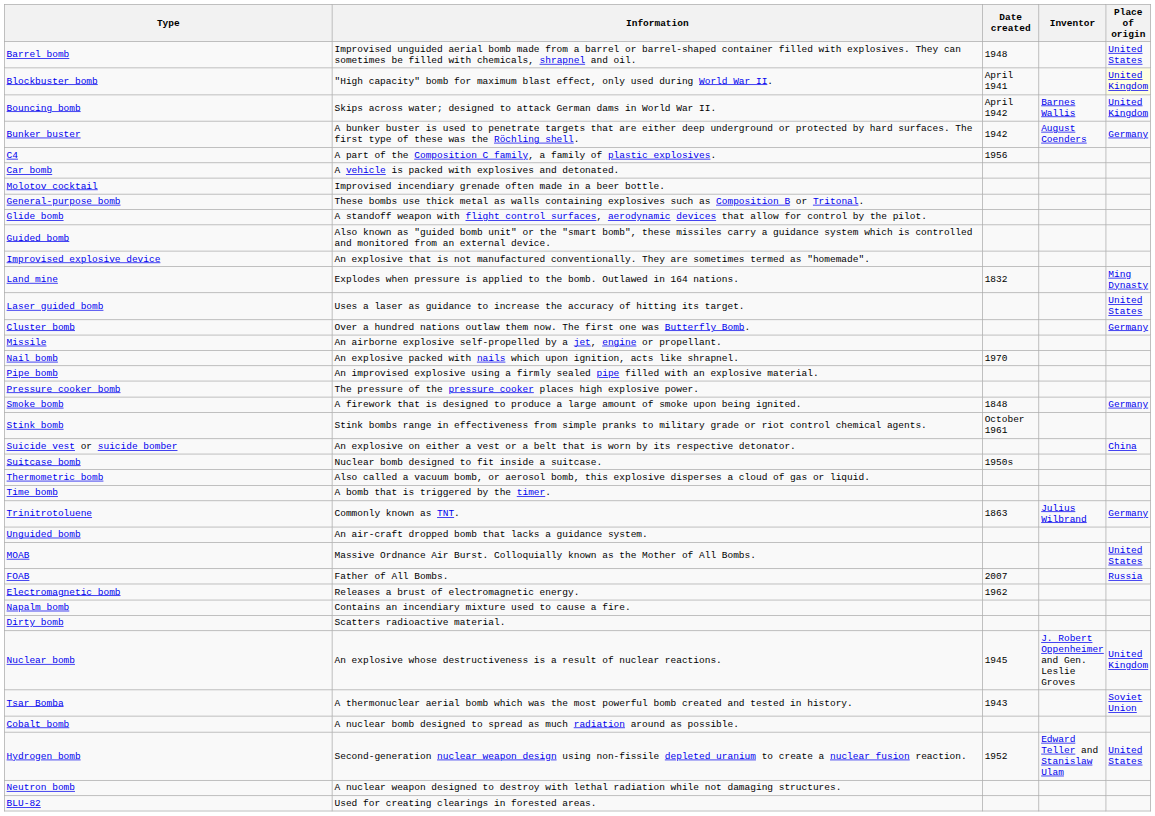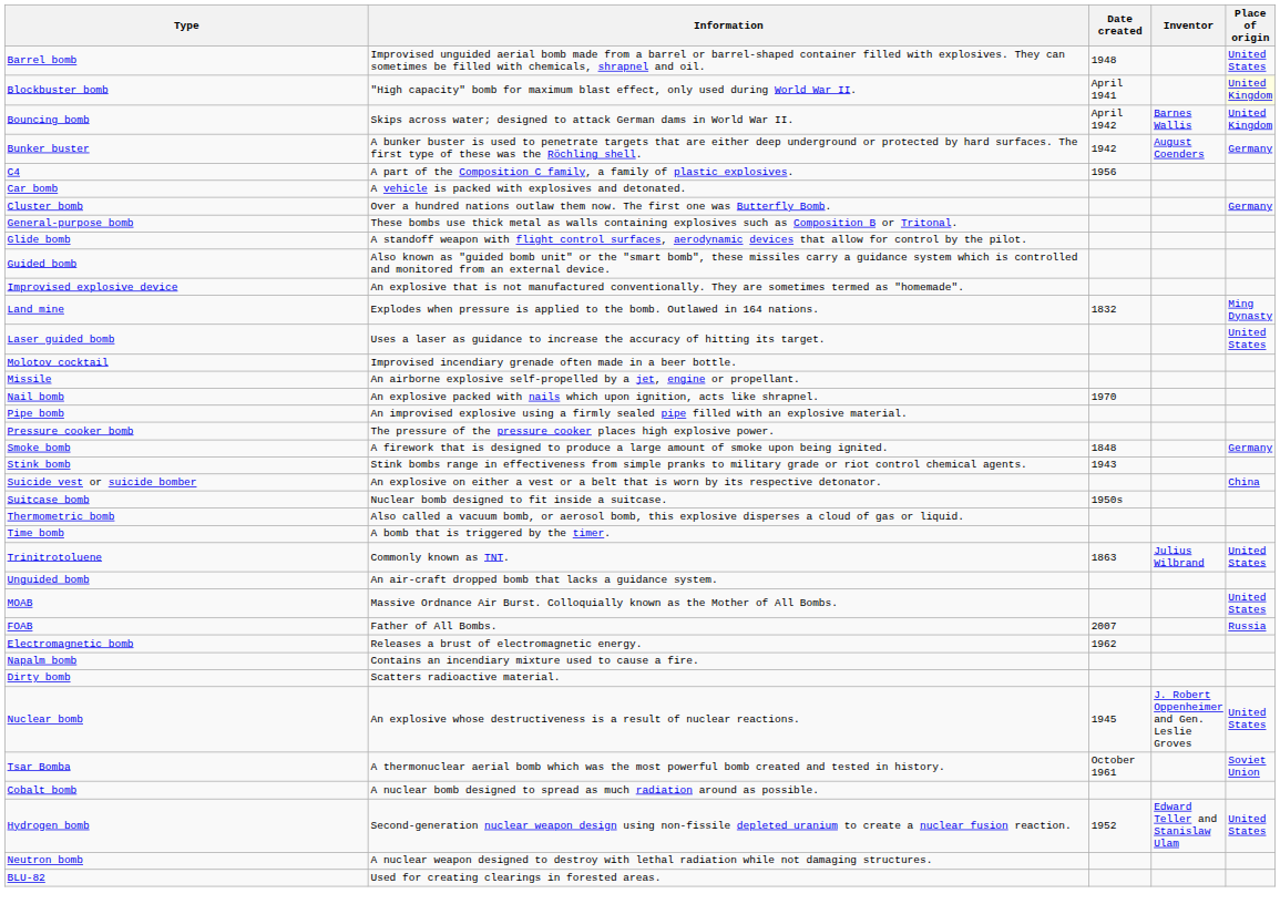 <table class="wikitable sortable">
 <tr>
 <th width="30%">Type</th>
 <th width="60%">Information</th>
 <th width="5%">Date created</th>
 <th width="5%">Inventor</th>
 <th width="5%">Place of origin</th>
 </tr>
 <tr>
 <td><a href='#'>Barrel bomb</a></td>
 <td>Improvised unguided aerial bomb made from a barrel or barrel-shaped container filled with explosives. They can sometimes be filled with chemicals, <a href='#'>shrapnel</a> and oil.</td>
 <td>1948</td>
 <td></td>
 <td><a href='#'>United States</a></td>
 </tr>
 <tr>
 <td><a href='#'>Blockbuster bomb</a></td>
 <td>"High capacity" bomb for maximum blast effect, only used during <a href='#'>World War II</a>.</td>
 <td>April 1941</td>
 <td></td>
 <td style="background: lightyellow;"><a href='#'>United Kingdom</a></td>
 </tr>
 <tr>
 <td><a href='#'>Bouncing bomb</a></td>
 <td>Skips across water; designed to attack German dams in World War II.</td>
 <td>April 1942</td>
 <td><a href='#'>Barnes Wallis</a></td>
 <td><a href='#'>United Kingdom</a></td>
 </tr>
 <tr>
 <td><a href='#'>Bunker buster</a></td>
 <td>A bunker buster is used to penetrate targets that are either deep underground or protected by hard surfaces. The first type of these was the <a href='#'>Röchling shell</a>.</td>
 <td>1942</td>
 <td><a href='#'>August Coenders</a></td>
 <td><a href='#'>Germany</a></td>
 </tr>
 <tr>
 <td><a href='#'>C4</a></td>
 <td>A part of the <a href='#'>Composition C family</a>, a family of <a href='#'>plastic explosives</a>.</td>
 <td>1956</td>
 <td></td>
 <td></td>
 </tr>
 <tr>
 <td><a href='#'>Car bomb</a></td>
 <td>A <a href='#'>vehicle</a> is packed with explosives and detonated.</td>
 <td></td>
 <td></td>
 <td></td>
 </tr>
 <tr>
-<td><a href='#'>Molotov cocktail</a></td>
-<td>Improvised incendiary grenade often made in a beer bottle.</td>
+<td><a href='#'>Cluster bomb</a></td>
+<td>Over a hundred nations outlaw them now. The first one was <a href='#'>Butterfly Bomb</a>.</td>
 <td></td>
 <td></td>
-<td></td>
+<td><a href='#'>Germany</a></td>
 </tr>
 <tr>
 <td><a href='#'>General-purpose bomb</a></td>
 <td>These bombs use thick metal as walls containing explosives such as <a href='#'>Composition B</a> or <a href='#'>Tritonal</a>.</td>
 <td></td>
 <td></td>
 <td></td>
 </tr>
 <tr>
 <td><a href='#'>Glide bomb</a></td>
 <td>A standoff weapon with <a href='#'>flight control surfaces</a>, <a href='#'>aerodynamic</a> <a href='#'>devices</a> that allow for control by the pilot.</td>
 <td></td>
 <td></td>
 <td></td>
 </tr>
 <tr>
 <td><a href='#'>Guided bomb</a></td>
 <td>Also known as "guided bomb unit" or the "smart bomb", these missiles carry a guidance system which is controlled and monitored from an external device.</td>
 <td></td>
 <td></td>
 <td></td>
 </tr>
 <tr>
 <td><a href='#'>Improvised explosive device</a></td>
 <td>An explosive that is not manufactured conventionally. They are sometimes termed as "homemade".</td>
 <td></td>
 <td></td>
 <td></td>
 </tr>
 <tr>
 <td><a href='#'>Land mine</a></td>
 <td>Explodes when pressure is applied to the bomb. Outlawed in 164 nations.</td>
 <td>1832</td>
 <td></td>
 <td><a href='#'>Ming Dynasty</a></td>
 </tr>
 <tr>
 <td><a href='#'>Laser guided bomb</a></td>
 <td>Uses a laser as guidance to increase the accuracy of hitting its target.</td>
 <td></td>
 <td></td>
 <td><a href='#'>United States</a></td>
 </tr>
 <tr>
-<td><a href='#'>Cluster bomb</a></td>
-<td>Over a hundred nations outlaw them now. The first one was <a href='#'>Butterfly Bomb</a>.</td>
+<td><a href='#'>Molotov cocktail</a></td>
+<td>Improvised incendiary grenade often made in a beer bottle.</td>
 <td></td>
 <td></td>
-<td><a href='#'>Germany</a></td>
+<td></td>
 </tr>
 <tr>
 <td><a href='#'>Missile</a></td>
 <td>An airborne explosive self-propelled by a <a href='#'>jet</a>, <a href='#'>engine</a> or propellant.</td>
 <td></td>
 <td></td>
 <td></td>
 </tr>
 <tr>
 <td><a href='#'>Nail bomb</a></td>
 <td>An explosive packed with <a href='#'>nails</a> which upon ignition, acts like shrapnel.</td>
 <td>1970</td>
 <td></td>
 <td></td>
 </tr>
 <tr>
 <td><a href='#'>Pipe bomb</a></td>
 <td>An improvised explosive using a firmly sealed <a href='#'>pipe</a> filled with an explosive material.</td>
 <td></td>
 <td></td>
 <td></td>
 </tr>
 <tr>
 <td><a href='#'>Pressure cooker bomb</a></td>
 <td>The pressure of the <a href='#'>pressure cooker</a> places high explosive power.</td>
 <td></td>
 <td></td>
 <td></td>
 </tr>
 <tr>
 <td><a href='#'>Smoke bomb</a></td>
 <td>A firework that is designed to produce a large amount of smoke upon being ignited.</td>
 <td>1848</td>
 <td></td>
 <td><a href='#'>Germany</a></td>
 </tr>
 <tr>
 <td><a href='#'>Stink bomb</a></td>
 <td>Stink bombs range in effectiveness from simple pranks to military grade or riot control chemical agents.</td>
-<td>October 1961</td>
+<td>1943</td>
 <td></td>
 <td></td>
 </tr>
 <tr>
 <td><a href='#'>Suicide vest</a> or <a href='#'>suicide bomber</a></td>
 <td>An explosive on either a vest or a belt that is worn by its respective detonator.</td>
 <td></td>
 <td></td>
 <td><a href='#'>China</a></td>
 </tr>
 <tr>
 <td><a href='#'>Suitcase bomb</a></td>
 <td>Nuclear bomb designed to fit inside a suitcase.</td>
 <td>1950s</td>
 <td></td>
 <td></td>
 </tr>
 <tr>
 <td><a href='#'>Thermometric bomb</a></td>
 <td>Also called a vacuum bomb, or aerosol bomb, this explosive disperses a cloud of gas or liquid.</td>
 <td></td>
 <td></td>
 <td></td>
 </tr>
 <tr>
 <td><a href='#'>Time bomb</a></td>
 <td>A bomb that is triggered by the <a href='#'>timer</a>.</td>
 <td></td>
 <td></td>
 <td></td>
 </tr>
 <tr>
 <td><a href='#'>Trinitrotoluene</a></td>
 <td>Commonly known as <a href='#'>TNT</a>.</td>
 <td>1863</td>
 <td><a href='#'>Julius Wilbrand</a></td>
-<td><a href='#'>Germany</a></td>
+<td><a href='#'>United States</a></td>
 </tr>
 <tr>
 <td><a href='#'>Unguided bomb</a></td>
 <td>An air-craft dropped bomb that lacks a guidance system.</td>
 <td></td>
 <td></td>
 <td></td>
 </tr>
 <tr>
 <td><a href='#'>MOAB</a></td>
 <td>Massive Ordnance Air Burst. Colloquially known as the Mother of All Bombs.</td>
 <td></td>
 <td></td>
 <td><a href='#'>United States</a></td>
 </tr>
 <tr>
 <td><a href='#'>FOAB</a></td>
 <td>Father of All Bombs.</td>
 <td>2007</td>
 <td></td>
 <td><a href='#'>Russia</a></td>
 </tr>
 <tr>
 <td><a href='#'>Electromagnetic bomb</a></td>
 <td>Releases a brust of electromagnetic energy.</td>
 <td>1962</td>
 <td></td>
 <td></td>
 </tr>
 <tr>
 <td><a href='#'>Napalm bomb</a></td>
 <td>Contains an incendiary mixture used to cause a fire.</td>
 <td></td>
 <td></td>
 <td></td>
 </tr>
 <tr>
 <td><a href='#'>Dirty bomb</a></td>
 <td>Scatters radioactive material.</td>
 <td></td>
 <td></td>
 <td></td>
 </tr>
 <tr>
 <td><a href='#'>Nuclear bomb</a></td>
 <td>An explosive whose destructiveness is a result of nuclear reactions.</td>
 <td>1945</td>
 <td><a href='#'>J. Robert Oppenheimer</a> and Gen. Leslie Groves</td>
-<td><a href='#'>United Kingdom</a></td>
+<td><a href='#'>United States</a></td>
 </tr>
 <tr>
 <td><a href='#'>Tsar Bomba</a></td>
 <td>A thermonuclear aerial bomb which was the most powerful bomb created and tested in history.</td>
-<td>1943</td>
+<td>October 1961</td>
 <td></td>
 <td><a href='#'>Soviet Union</a></td>
 </tr>
 <tr>
 <td><a href='#'>Cobalt bomb</a></td>
 <td>A nuclear bomb designed to spread as much <a href='#'>radiation</a> around as possible.</td>
 <td></td>
 <td></td>
 <td></td>
 </tr>
 <tr>
 <td><a href='#'>Hydrogen bomb</a></td>
 <td>Second-generation <a href='#'>nuclear weapon design</a> using non-fissile <a href='#'>depleted uranium</a> to create a <a href='#'>nuclear fusion</a> reaction.</td>
 <td>1952</td>
 <td><a href='#'>Edward Teller</a> and <a href='#'>Stanislaw Ulam</a></td>
 <td><a href='#'>United States</a></td>
 </tr>
 <tr>
 <td><a href='#'>Neutron bomb</a></td>
 <td>A nuclear weapon designed to destroy with lethal radiation while not damaging structures.</td>
 <td></td>
 <td></td>
 <td></td>
 </tr>
 <tr>
 <td><a href='#'>BLU-82</a></td>
 <td>Used for creating clearings in forested areas.</td>
 <td></td>
 <td></td>
 <td></td>
 </tr>
 </table>
